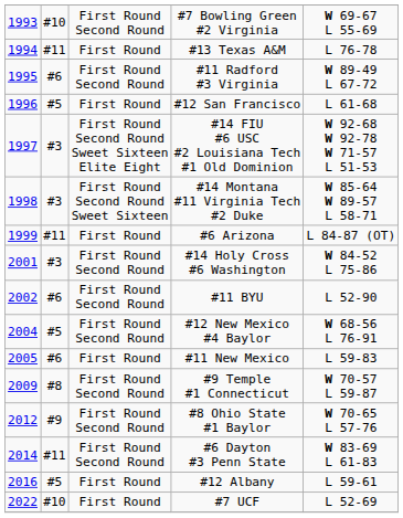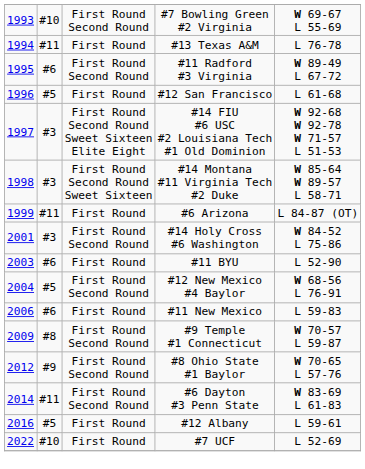 <table class="wikitable" style="text-align:center">
 <tr>
 </tr>
 <tr>
 <td rowspan=1><a href='#'>1993</a></td>
 <td>#10</td>
 <td>First Round<br>Second Round</td>
 <td>#7 Bowling Green<br>#2 Virginia</td>
 <td><strong>W</strong> 69-67<br>L 55-69</td>
 </tr>
 <tr style="text-align:center;">
 <td rowspan=1><a href='#'>1994</a></td>
 <td>#11</td>
 <td>First Round</td>
 <td>#13 Texas A&M</td>
 <td>L 76-78</td>
 </tr>
 <tr style="text-align:center;">
 <td rowspan=1><a href='#'>1995</a></td>
 <td>#6</td>
 <td>First Round<br>Second Round</td>
 <td>#11 Radford<br>#3 Virginia</td>
 <td><strong>W</strong> 89-49<br>L 67-72</td>
 </tr>
 <tr style="text-align:center;">
 <td rowspan=1><a href='#'>1996</a></td>
 <td>#5</td>
 <td>First Round</td>
 <td>#12 San Francisco</td>
 <td>L 61-68</td>
 </tr>
 <tr style="text-align:center;">
 <td rowspan=1><a href='#'>1997</a></td>
 <td>#3</td>
 <td>First Round<br>Second Round<br>Sweet Sixteen<br>Elite Eight</td>
 <td>#14 FIU<br>#6 USC<br>#2 Louisiana Tech<br>#1 Old Dominion</td>
 <td><strong>W</strong> 92-68<br><strong>W</strong> 92-78<br><strong>W</strong> 71-57<br>L 51-53</td>
 </tr>
 <tr style="text-align:center;">
 <td rowspan=1><a href='#'>1998</a></td>
 <td>#3</td>
 <td>First Round<br>Second Round<br>Sweet Sixteen</td>
 <td>#14 Montana<br>#11 Virginia Tech<br>#2 Duke</td>
 <td><strong>W</strong> 85-64<br><strong>W</strong> 89-57<br>L 58-71</td>
 </tr>
 <tr style="text-align:center;">
 <td rowspan=1><a href='#'>1999</a></td>
 <td>#11</td>
 <td>First Round</td>
 <td>#6 Arizona</td>
 <td>L 84-87 (OT)</td>
 </tr>
 <tr style="text-align:center;">
 <td rowspan=1><a href='#'>2001</a></td>
 <td>#3</td>
 <td>First Round<br>Second Round</td>
 <td>#14 Holy Cross<br>#6 Washington</td>
 <td><strong>W</strong> 84-52<br>L 75-86</td>
 </tr>
 <tr style="text-align:center;">
-<td rowspan=1><a href='#'>2002</a></td>
+<td rowspan=1><a href='#'>2003</a></td>
 <td>#6</td>
-<td>First Round<br>Second Round</td>
+<td>First Round</td>
 <td>#11 BYU</td>
 <td>L 52-90</td>
 </tr>
 <tr style="text-align:center;">
 <td rowspan=1><a href='#'>2004</a></td>
 <td>#5</td>
 <td>First Round<br>Second Round</td>
 <td>#12 New Mexico<br>#4 Baylor</td>
 <td><strong>W</strong> 68-56<br>L 76-91</td>
 </tr>
 <tr style="text-align:center;">
-<td rowspan=1><a href='#'>2005</a></td>
+<td rowspan=1><a href='#'>2006</a></td>
 <td>#6</td>
 <td>First Round</td>
 <td>#11 New Mexico</td>
 <td>L 59-83</td>
 </tr>
 <tr style="text-align:center;">
 <td rowspan=1><a href='#'>2009</a></td>
 <td>#8</td>
 <td>First Round<br>Second Round</td>
 <td>#9 Temple<br>#1 Connecticut</td>
 <td><strong>W</strong> 70-57<br>L 59-87</td>
 </tr>
 <tr style="text-align:center;">
 <td rowspan=1><a href='#'>2012</a></td>
 <td>#9</td>
 <td>First Round<br>Second Round</td>
 <td>#8 Ohio State<br>#1 Baylor</td>
 <td><strong>W</strong> 70-65<br>L 57-76</td>
 </tr>
 <tr style="text-align:center;">
 <td rowspan=1><a href='#'>2014</a></td>
 <td>#11</td>
 <td>First Round<br>Second Round</td>
 <td>#6 Dayton<br>#3 Penn State</td>
 <td><strong>W</strong> 83-69<br>L 61-83</td>
 </tr>
 <tr style="text-align:center;">
 <td rowspan=1><a href='#'>2016</a></td>
 <td>#5</td>
 <td>First Round</td>
 <td>#12 Albany</td>
 <td>L 59-61</td>
 </tr>
 <tr style="text-align:center;">
 <td rowspan=1><a href='#'>2022</a></td>
 <td>#10</td>
 <td>First Round</td>
 <td>#7 UCF</td>
 <td>L 52-69</td>
 </tr>
 <tr style="text-align:center;">
 </tr>
 </table>
